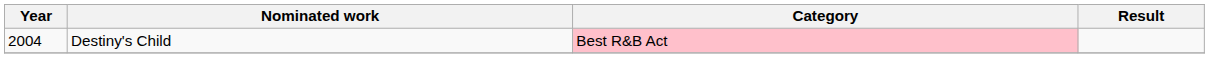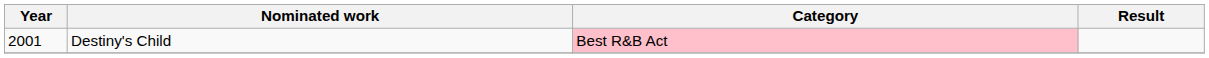 <table class="wikitable" width="100%">
 <tr>
 <th width="5%">Year</th>
 <th width="40%">Nominated work</th>
 <th width="40%">Category</th>
 <th width="10%">Result</th>
 </tr>
 <tr>
-<td>2004</td>
+<td>2001</td>
 <td>Destiny's Child</td>
 <td style="background: pink;">Best R&B Act</td>
 <td></td>
 </tr>
 <tr>
 </tr>
 </table>
